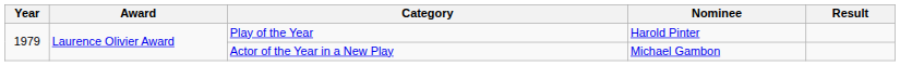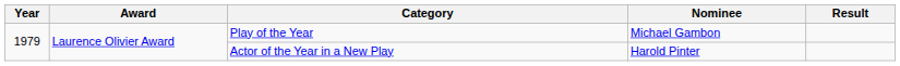 <table class="wikitable" width="95%">
 <tr>
 <th width="5%">Year</th>
 <th width="20%">Award</th>
 <th width="45%">Category</th>
 <th width="20%">Nominee</th>
 <th width="10%">Result</th>
 </tr>
 <tr>
 <td rowspan="2" style="text-align: center;">1979</td>
 <td rowspan="2"><a href='#'>Laurence Olivier Award</a></td>
 <td><a href='#'>Play of the Year</a></td>
-<td><a href='#'>Harold Pinter</a></td>
+<td><a href='#'>Michael Gambon</a></td>
 <td></td>
 </tr>
 <tr>
 <td><a href='#'>Actor of the Year in a New Play</a></td>
-<td><a href='#'>Michael Gambon</a></td>
+<td><a href='#'>Harold Pinter</a></td>
 <td></td>
 </tr>
 </table>
